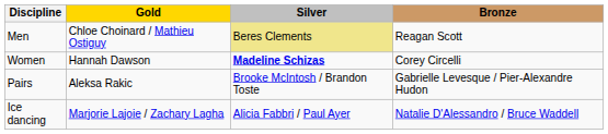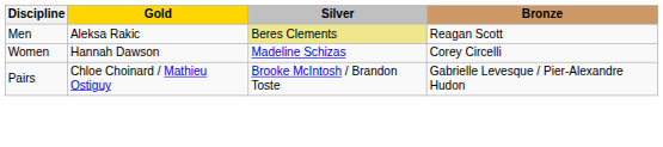 <table class="wikitable">
 <tr>
 <th>Discipline</th>
 <td align=center bgcolor=gold><strong>Gold</strong></td>
 <td align=center bgcolor=silver><strong>Silver</strong></td>
 <td align=center bgcolor=cc9966><strong>Bronze</strong></td>
 </tr>
 <tr>
 <td>Men</td>
-<td>Chloe Choinard / <a href='#'>Mathieu Ostiguy</a></td>
+<td>Aleksa Rakic</td>
 <td style="background: khaki;">Beres Clements</td>
 <td>Reagan Scott</td>
 </tr>
 <tr>
 <td>Women</td>
 <td>Hannah Dawson</td>
-<td><strong><a href='#'>Madeline Schizas</a></strong></td>
+<td><a href='#'>Madeline Schizas</a></td>
 <td>Corey Circelli</td>
 </tr>
 <tr>
 <td>Pairs</td>
-<td>Aleksa Rakic</td>
+<td>Chloe Choinard / <a href='#'>Mathieu Ostiguy</a></td>
 <td><a href='#'>Brooke McIntosh</a> / Brandon Toste</td>
 <td>Gabrielle Levesque / Pier-Alexandre Hudon</td>
 </tr>
-<tr>
-<td>Ice dancing</td>
-<td><a href='#'>Marjorie Lajoie</a> / <a href='#'>Zachary Lagha</a></td>
-<td><a href='#'>Alicia Fabbri</a> / <a href='#'>Paul Ayer</a></td>
-<td><a href='#'>Natalie D'Alessandro</a> / <a href='#'>Bruce Waddell</a></td>
-</tr>
 </table>
